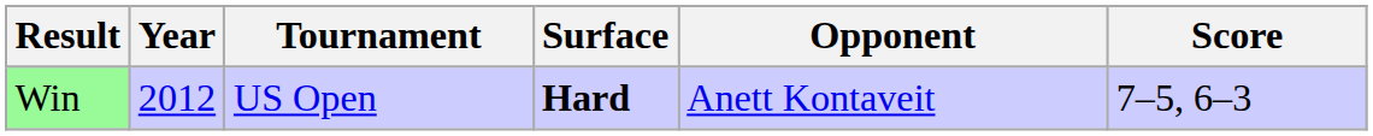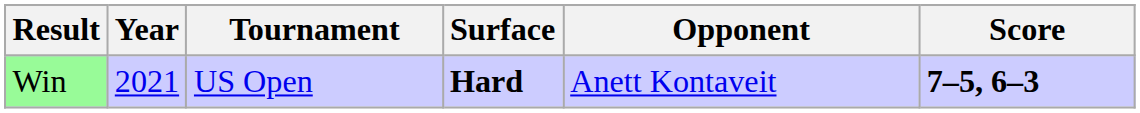 <table class="sortable wikitable">
 <tr>
 <th>Result</th>
 <th>Year</th>
 <th width=120>Tournament</th>
 <th>Surface</th>
 <th width=170>Opponent</th>
 <th width=100>Score</th>
 </tr>
 <tr style="background:#ccf;">
 <td style="background:#98fb98;">Win</td>
-<td><a href='#'>2012</a></td>
+<td><a href='#'>2021</a></td>
 <td><a href='#'>US Open</a></td>
 <td><strong>Hard</strong></td>
 <td> <a href='#'>Anett Kontaveit</a></td>
-<td>7–5, 6–3</td>
+<td><strong>7–5, 6–3</strong></td>
 </tr>
 </table>
